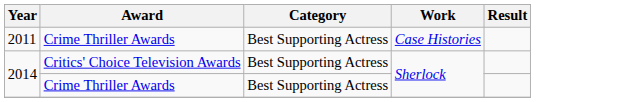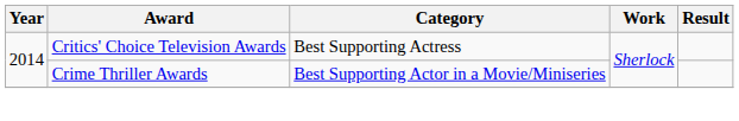 <table class="wikitable">
 <tr>
 <th>Year</th>
 <th>Award</th>
 <th>Category</th>
 <th>Work</th>
 <th>Result</th>
-</tr>
-<tr>
-<td>2011</td>
-<td><a href='#'>Crime Thriller Awards</a></td>
-<td>Best Supporting Actress</td>
-<td><em><a href='#'>Case Histories</a></em></td>
-<td></td>
 </tr>
 <tr>
 <td rowspan="2">2014</td>
 <td><a href='#'>Critics' Choice Television Awards</a></td>
 <td>Best Supporting Actress</td>
 <td rowspan="2"><em><a href='#'>Sherlock</a></em></td>
 <td></td>
 </tr>
 <tr>
 <td><a href='#'>Crime Thriller Awards</a></td>
-<td>Best Supporting Actress</td>
+<td><a href='#'>Best Supporting Actor in a Movie/Miniseries</a></td>
 <td></td>
 </tr>
 <tr>
 </tr>
 </table>
